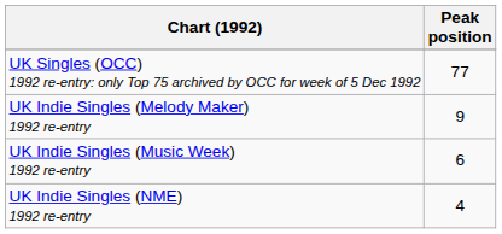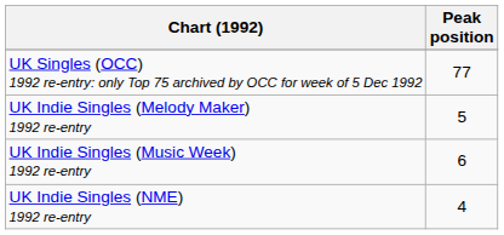 <table class="wikitable sortable">
 <tr>
 <th>Chart (1992)</th>
 <th>Peak<br>position</th>
 </tr>
 <tr>
 </tr>
 <tr>
 <td><a href='#'>UK Singles</a> (<a href='#'>OCC</a>)<br><small><em>1992 re-entry: only Top 75 archived by OCC for week of 5 Dec 1992</em></small></td>
 <td style="text-align:center;">77</td>
 </tr>
 <tr>
 <td><a href='#'>UK Indie Singles</a> (<a href='#'>Melody Maker</a>)<br><small><em>1992 re-entry</em></small></td>
-<td style="text-align:center;">9</td>
+<td style="text-align:center;">5</td>
 </tr>
 <tr>
 <td><a href='#'>UK Indie Singles</a> (<a href='#'>Music Week</a>)<br><small><em>1992 re-entry</em></small></td>
 <td style="text-align:center;">6</td>
 </tr>
 <tr>
 <td><a href='#'>UK Indie Singles</a> (<a href='#'>NME</a>)<br><small><em>1992 re-entry</em></small></td>
 <td style="text-align:center;">4</td>
 </tr>
 </table>
